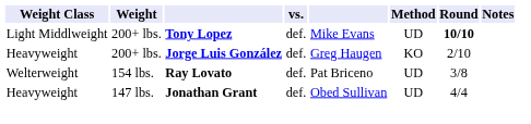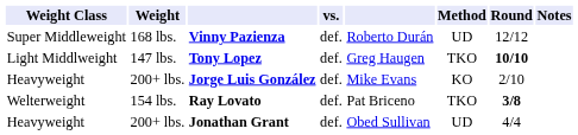 <table class="toccolours" style="font-size: 85%;">
 <tr>
 <th style="background:#e6e8fa; color:#000; text-align:center;">Weight Class</th>
 <th style="background:#e6e8fa; color:#000; text-align:center;">Weight</th>
 <th style="background:#e6e8fa; color:#000; text-align:center;"></th>
 <th style="background:#e6e8fa; color:#000; text-align:center;">vs.</th>
 <th style="background:#e6e8fa; color:#000; text-align:center;"></th>
 <th style="background:#e6e8fa; color:#000; text-align:center;">Method</th>
 <th style="background:#e6e8fa; color:#000; text-align:center;">Round</th>
 <th style="background:#e6e8fa; color:#000; text-align:center;">Notes</th>
 </tr>
 <tr>
+<td>Super Middleweight</td>
+<td>168 lbs.</td>
+<td><strong><a href='#'>Vinny Pazienza</a></strong></td>
+<td>def.</td>
+<td><a href='#'>Roberto Durán</a></td>
+<td align=center>UD</td>
+<td align=center>12/12</td>
+<td></td>
+</tr>
+<tr>
 <td>Light Middlweight</td>
-<td>200+ lbs.</td>
+<td>147 lbs.</td>
 <td><strong><a href='#'>Tony Lopez</a></strong></td>
 <td>def.</td>
-<td><a href='#'>Mike Evans</a></td>
-<td align=center>UD</td>
+<td><a href='#'>Greg Haugen</a></td>
+<td align=center>TKO</td>
 <td align=center><strong>10/10</strong></td>
 </tr>
 <tr>
 <td>Heavyweight</td>
 <td>200+ lbs.</td>
 <td><strong><a href='#'>Jorge Luis González</a></strong></td>
 <td>def.</td>
-<td><a href='#'>Greg Haugen</a></td>
+<td><a href='#'>Mike Evans</a></td>
 <td align=center>KO</td>
 <td align=center>2/10</td>
 </tr>
 <tr>
 <td>Welterweight</td>
 <td>154 lbs.</td>
 <td><strong>Ray Lovato</strong></td>
 <td>def.</td>
 <td>Pat Briceno</td>
-<td align=center>UD</td>
-<td align=center>3/8</td>
+<td align=center>TKO</td>
+<td align=center><strong>3/8</strong></td>
 </tr>
 <tr>
 <td>Heavyweight</td>
-<td>147 lbs.</td>
+<td>200+ lbs.</td>
 <td><strong>Jonathan Grant</strong></td>
 <td>def.</td>
 <td><a href='#'>Obed Sullivan</a></td>
 <td align=center>UD</td>
 <td align=center>4/4</td>
 </tr>
 </table>
